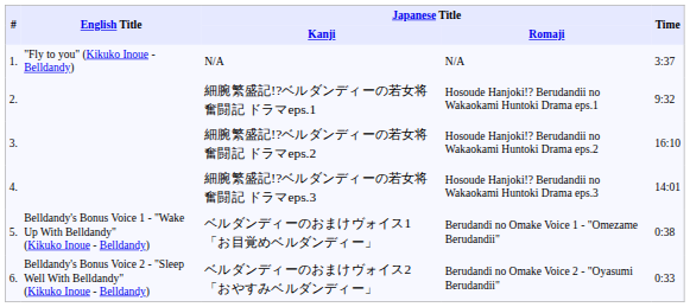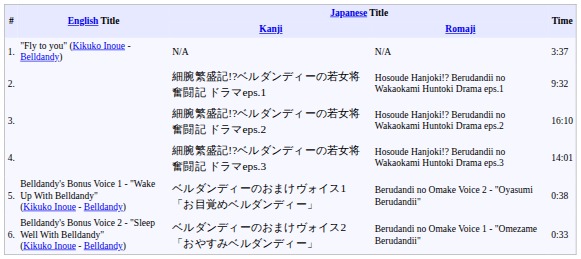 <table border="0" cellpadding="4" cellspacing="0"  style="border:1px #aaa solid; border-collapse:collapse; padding:0.2em; margin:0 1em 1em; background:#f7f8ff; font-size:0.9em; width:98%;">
 <tr style="vertical-align:middle; background:#e6e9ff;">
 <th rowspan="2">#</th>
 <th rowspan="2"><a href='#'>English</a> Title</th>
 <th colspan="2"><a href='#'>Japanese</a> Title</th>
 <th rowspan="2">Time</th>
 </tr>
 <tr style="background:#e6e9ff;">
 <th><a href='#'>Kanji</a></th>
 <th><a href='#'>Romaji</a></th>
 </tr>
 <tr>
 <td>1.</td>
 <td>"Fly to you" (<a href='#'>Kikuko Inoue</a> - <a href='#'>Belldandy</a>)</td>
 <td>N/A</td>
 <td>N/A</td>
 <td>3:37</td>
 </tr>
 <tr>
 <td>2.</td>
 <td></td>
 <td style="font-size: 120%;">細腕繁盛記!?ベルダンディーの若女将奮闘記 ドラマeps.1</td>
 <td>Hosoude Hanjoki!? Berudandii no Wakaokami Huntoki Drama eps.1</td>
 <td>9:32</td>
 </tr>
 <tr>
 <td>3.</td>
 <td></td>
 <td style="font-size: 120%;">細腕繁盛記!?ベルダンディーの若女将奮闘記 ドラマeps.2</td>
 <td>Hosoude Hanjoki!? Berudandii no Wakaokami Huntoki Drama eps.2</td>
 <td>16:10</td>
 </tr>
 <tr>
 <td>4.</td>
 <td></td>
 <td style="font-size: 120%;">細腕繁盛記!?ベルダンディーの若女将奮闘記 ドラマeps.3</td>
 <td>Hosoude Hanjoki!? Berudandii no Wakaokami Huntoki Drama eps.3</td>
 <td>14:01</td>
 </tr>
 <tr>
 <td>5.</td>
 <td>Belldandy's Bonus Voice 1 - "Wake Up With Belldandy"<br>(<a href='#'>Kikuko Inoue</a> - <a href='#'>Belldandy</a>)</td>
 <td style="font-size: 120%;">ベルダンディーのおまけヴォイス1 「お目覚めベルダンディー」</td>
-<td>Berudandi no Omake Voice 1 - "Omezame Berudandii"</td>
+<td>Berudandi no Omake Voice 2 - "Oyasumi Berudandii"</td>
 <td>0:38</td>
 </tr>
 <tr>
 <td>6.</td>
 <td>Belldandy's Bonus Voice 2 - "Sleep Well With Belldandy"<br>(<a href='#'>Kikuko Inoue</a> - <a href='#'>Belldandy</a>)</td>
 <td style="font-size: 120%;">ベルダンディーのおまけヴォイス2 「おやすみベルダンディー」</td>
-<td>Berudandi no Omake Voice 2 - "Oyasumi Berudandii"</td>
+<td>Berudandi no Omake Voice 1 - "Omezame Berudandii"</td>
 <td>0:33</td>
 </tr>
 </table>
